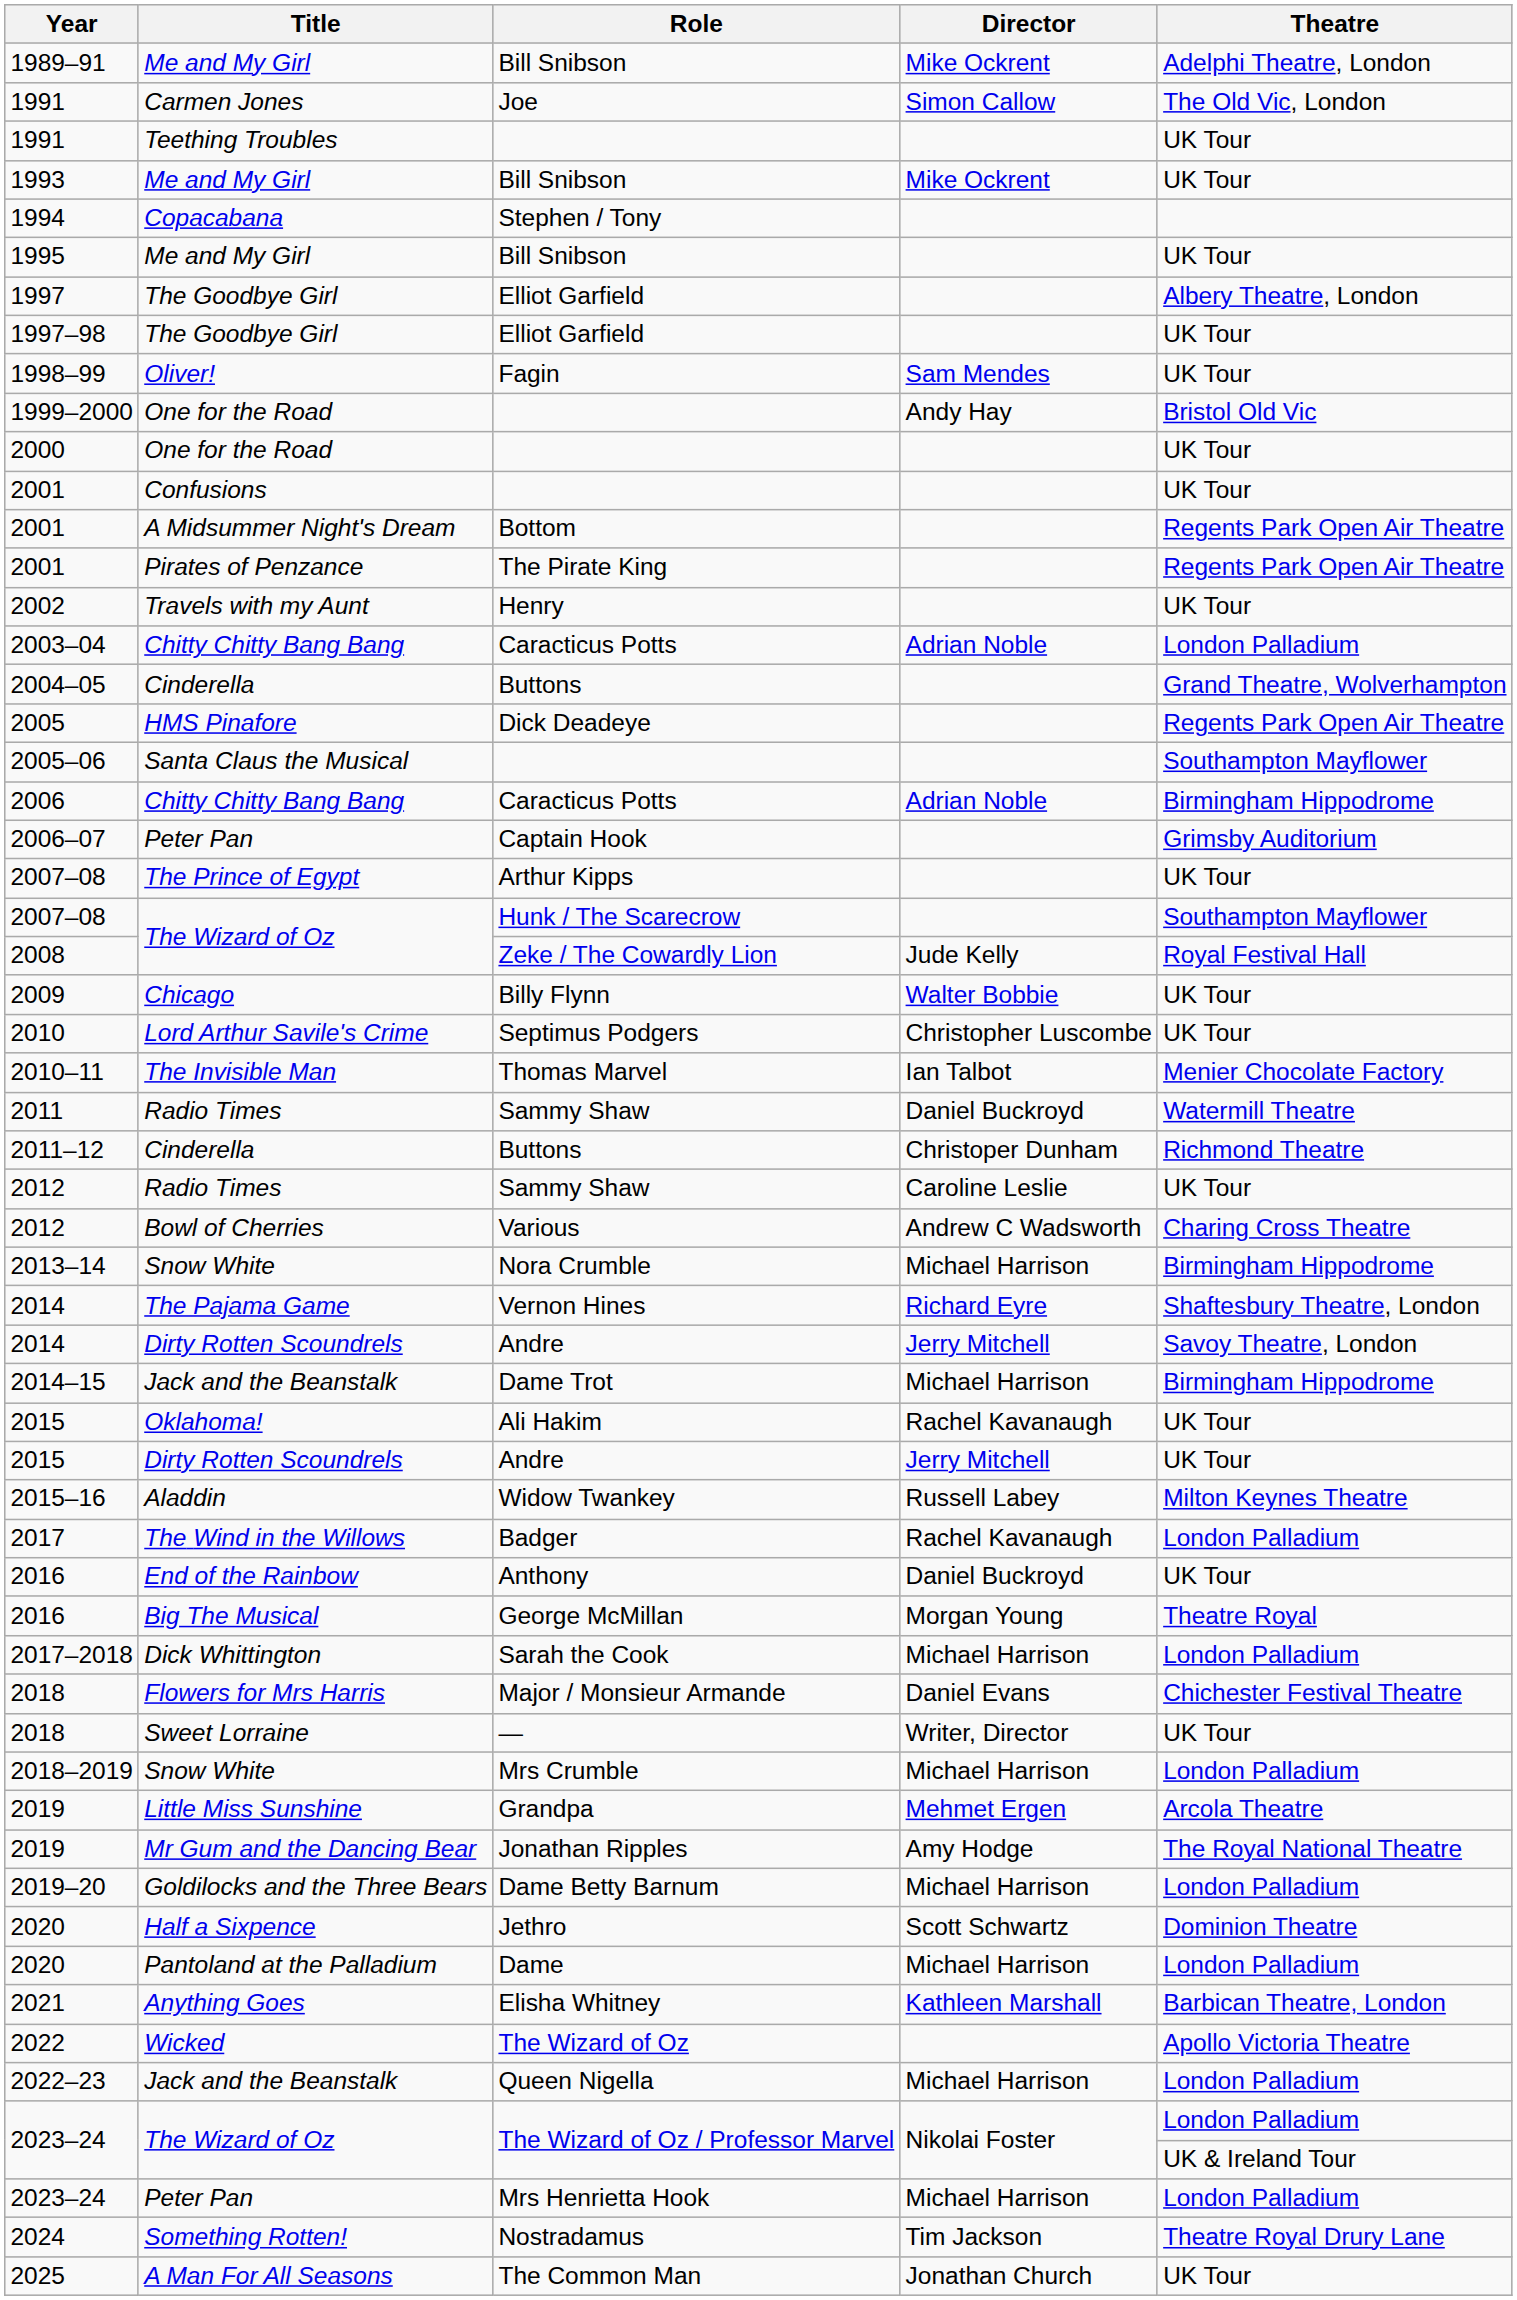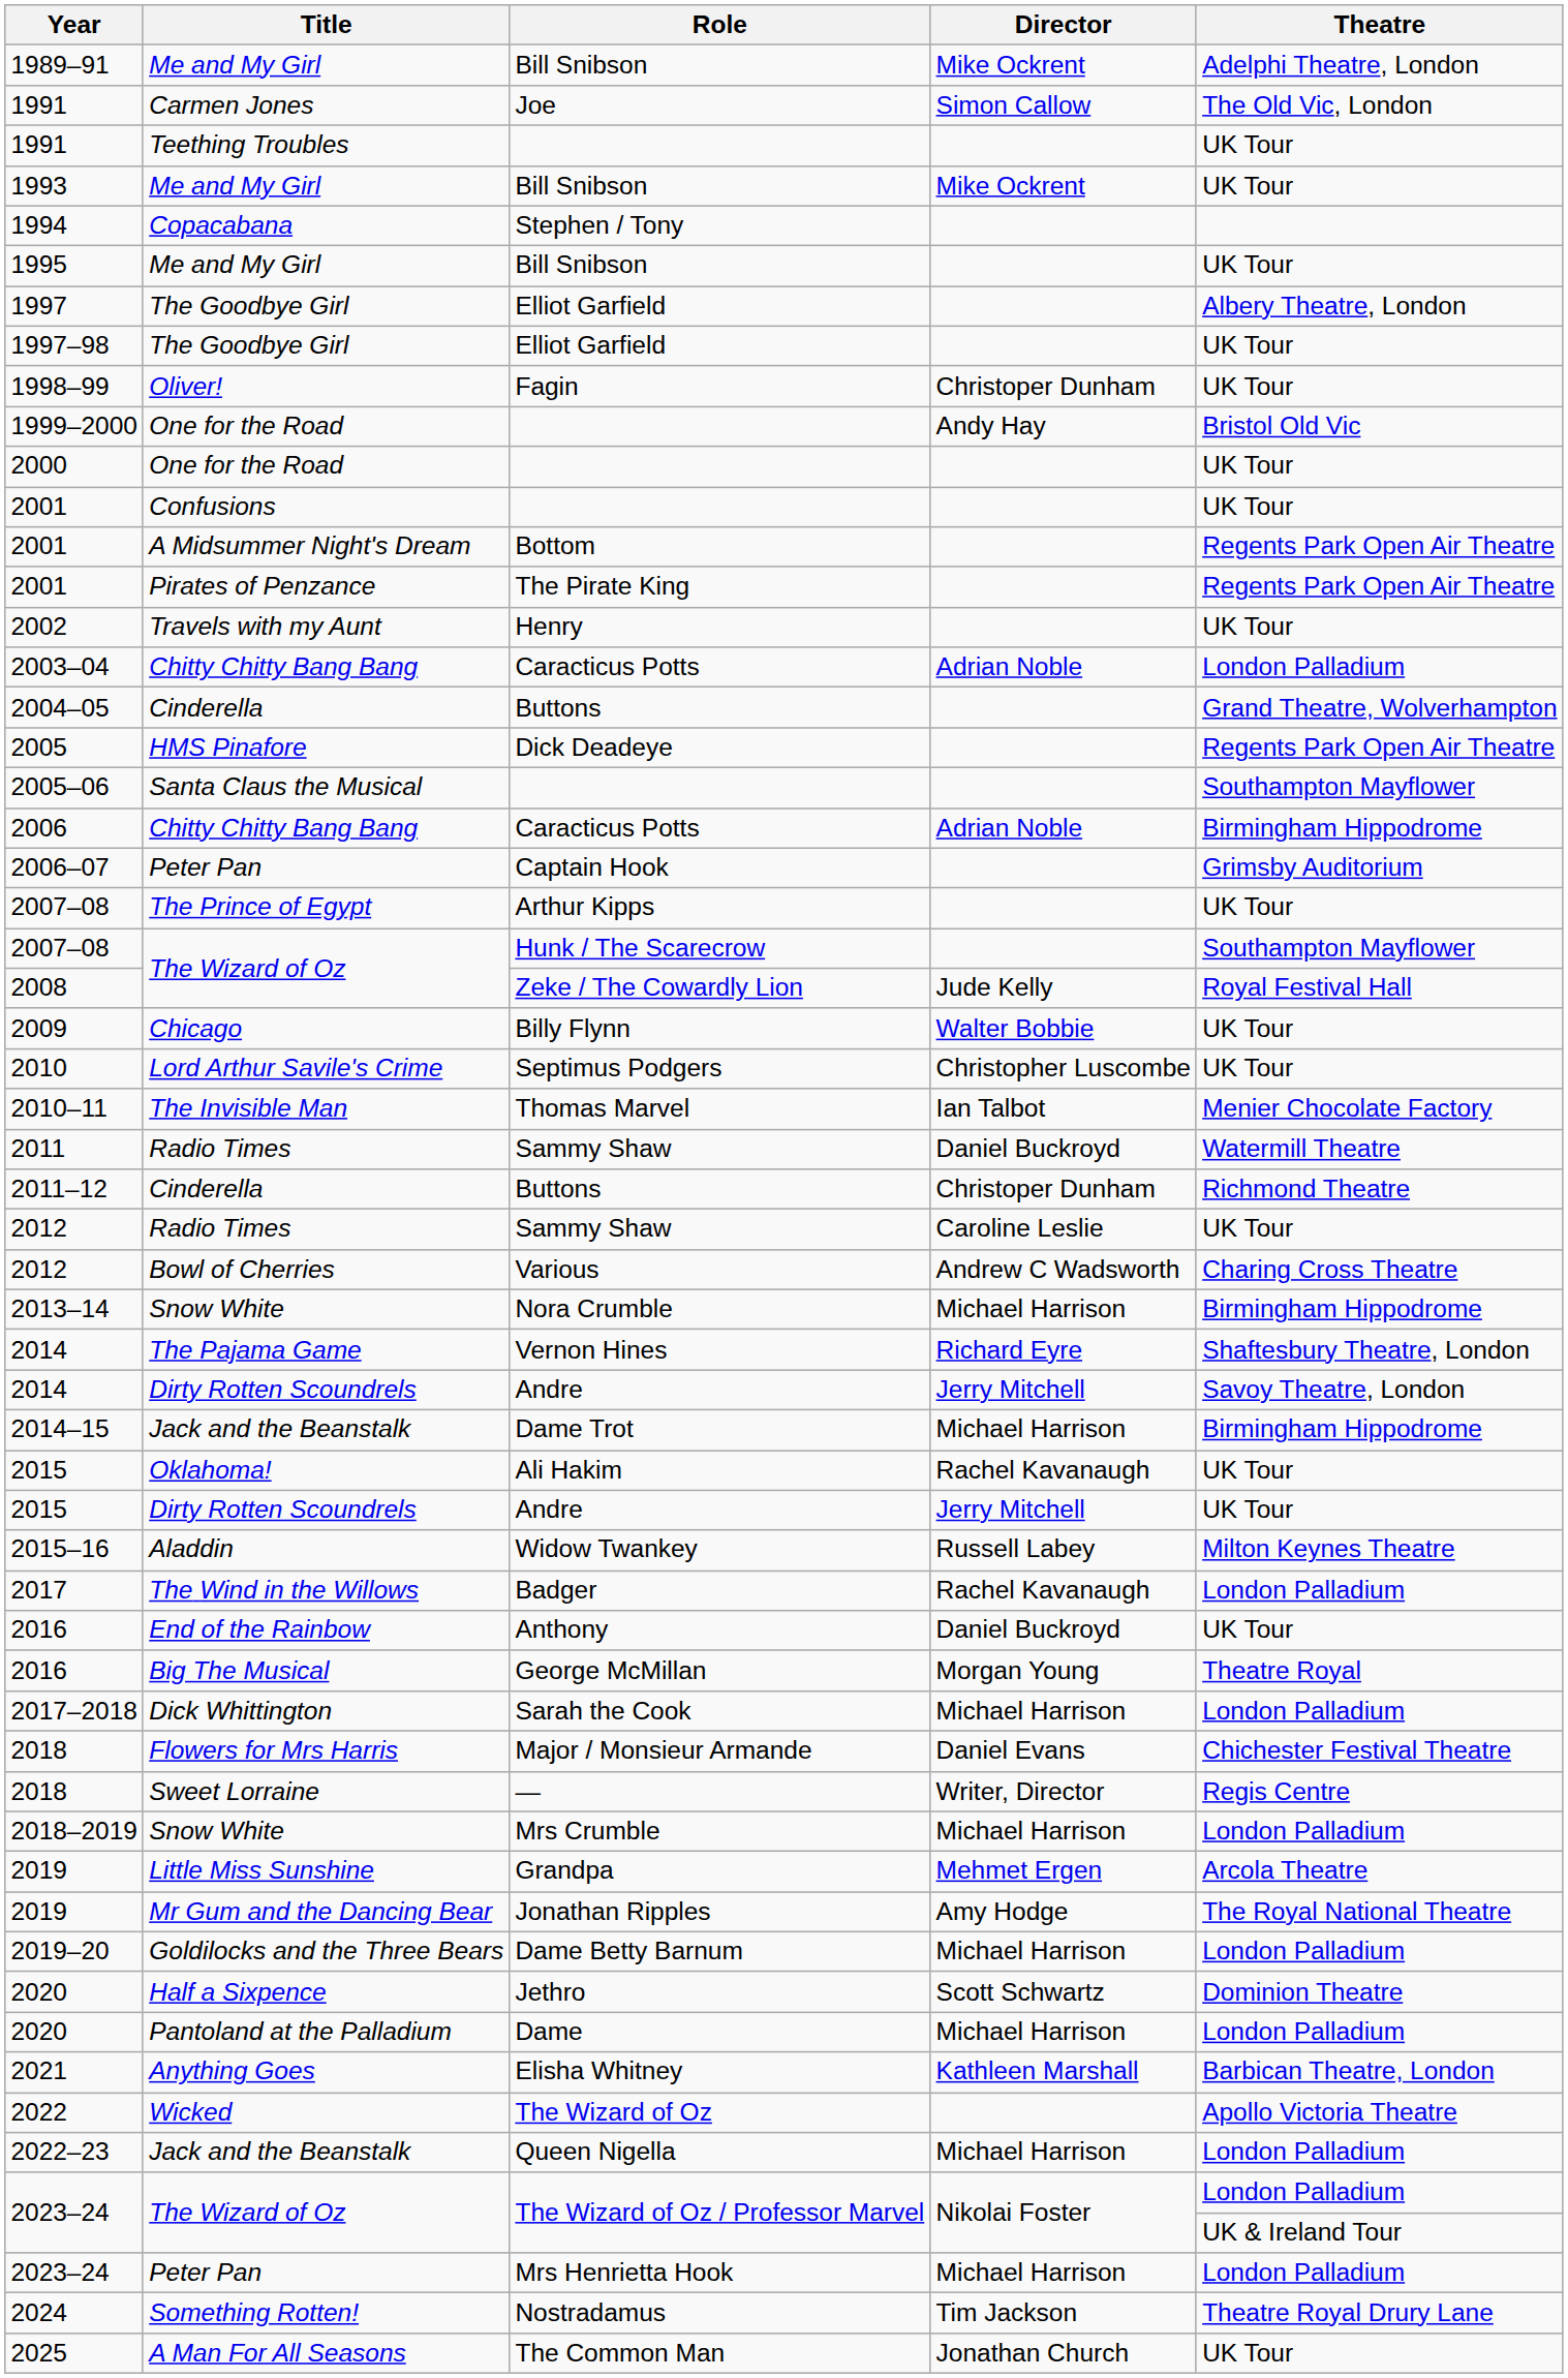 <table class="wikitable">
 <tr>
 <th>Year</th>
 <th>Title</th>
 <th>Role</th>
 <th>Director</th>
 <th>Theatre</th>
 </tr>
 <tr>
 <td>1989–91</td>
 <td><em><a href='#'>Me and My Girl</a></em></td>
 <td>Bill Snibson</td>
 <td><a href='#'>Mike Ockrent</a></td>
 <td><a href='#'>Adelphi Theatre</a>, London</td>
 </tr>
 <tr>
 <td>1991</td>
 <td><em>Carmen Jones</em></td>
 <td>Joe</td>
 <td><a href='#'>Simon Callow</a></td>
 <td><a href='#'>The Old Vic</a>, London</td>
 </tr>
 <tr>
 <td>1991</td>
 <td><em>Teething Troubles</em></td>
 <td></td>
 <td></td>
 <td>UK Tour</td>
 </tr>
 <tr>
 <td>1993</td>
 <td><em><a href='#'>Me and My Girl</a></em></td>
 <td>Bill Snibson</td>
 <td><a href='#'>Mike Ockrent</a></td>
 <td>UK Tour</td>
 </tr>
 <tr>
 <td>1994</td>
 <td><em><a href='#'>Copacabana</a></em></td>
 <td>Stephen / Tony</td>
 <td></td>
 <td></td>
 </tr>
 <tr>
 <td>1995</td>
 <td><em>Me and My Girl</em></td>
 <td>Bill Snibson</td>
 <td></td>
 <td>UK Tour</td>
 </tr>
 <tr>
 <td>1997</td>
 <td><em>The Goodbye Girl</em></td>
 <td>Elliot Garfield</td>
 <td></td>
 <td><a href='#'>Albery Theatre</a>, London</td>
 </tr>
 <tr>
 <td>1997–98</td>
 <td><em>The Goodbye Girl</em></td>
 <td>Elliot Garfield</td>
 <td></td>
 <td>UK Tour</td>
 </tr>
 <tr>
 <td>1998–99</td>
 <td><em><a href='#'>Oliver!</a></em></td>
 <td>Fagin</td>
-<td><a href='#'>Sam Mendes</a></td>
+<td>Christoper Dunham</td>
 <td>UK Tour</td>
 </tr>
 <tr>
 <td>1999–2000</td>
 <td><em>One for the Road</em></td>
 <td></td>
 <td>Andy Hay</td>
 <td><a href='#'>Bristol Old Vic</a></td>
 </tr>
 <tr>
 <td>2000</td>
 <td><em>One for the Road</em></td>
 <td></td>
 <td></td>
 <td>UK Tour</td>
 </tr>
 <tr>
 <td>2001</td>
 <td><em>Confusions</em></td>
 <td></td>
 <td></td>
 <td>UK Tour </td>
 </tr>
 <tr>
 <td>2001</td>
 <td><em>A Midsummer Night's Dream</em></td>
 <td>Bottom</td>
 <td></td>
 <td><a href='#'>Regents Park Open Air Theatre</a></td>
 </tr>
 <tr>
 <td>2001</td>
 <td><em>Pirates of Penzance</em></td>
 <td>The Pirate King</td>
 <td></td>
 <td><a href='#'>Regents Park Open Air Theatre</a></td>
 </tr>
 <tr>
 <td>2002</td>
 <td><em>Travels with my Aunt</em></td>
 <td>Henry</td>
 <td></td>
 <td>UK Tour</td>
 </tr>
 <tr>
 <td>2003–04</td>
 <td><em><a href='#'>Chitty Chitty Bang Bang</a></em></td>
 <td>Caracticus Potts</td>
 <td><a href='#'>Adrian Noble</a></td>
 <td><a href='#'>London Palladium</a></td>
 </tr>
 <tr>
 <td>2004–05</td>
 <td><em>Cinderella</em></td>
 <td>Buttons</td>
 <td></td>
 <td><a href='#'>Grand Theatre, Wolverhampton</a></td>
 </tr>
 <tr>
 <td>2005</td>
 <td><em><a href='#'>HMS Pinafore</a></em></td>
 <td>Dick Deadeye</td>
 <td></td>
 <td><a href='#'>Regents Park Open Air Theatre</a></td>
 </tr>
 <tr>
 <td>2005–06</td>
 <td><em>Santa Claus the Musical</em></td>
 <td></td>
 <td></td>
 <td><a href='#'>Southampton Mayflower</a></td>
 </tr>
 <tr>
 <td>2006</td>
 <td><em><a href='#'>Chitty Chitty Bang Bang</a></em></td>
 <td>Caracticus Potts</td>
 <td><a href='#'>Adrian Noble</a></td>
 <td><a href='#'>Birmingham Hippodrome</a></td>
 </tr>
 <tr>
 <td>2006–07</td>
 <td><em>Peter Pan</em></td>
 <td>Captain Hook</td>
 <td></td>
 <td><a href='#'>Grimsby Auditorium</a></td>
 </tr>
 <tr>
 <td>2007–08</td>
 <td><a href='#'><em>The Prince of Egypt</em></a></td>
 <td>Arthur Kipps</td>
 <td></td>
 <td>UK Tour</td>
 </tr>
 <tr>
 <td>2007–08</td>
 <td rowspan=2><em><a href='#'>The Wizard of Oz</a></em></td>
 <td><a href='#'>Hunk / The Scarecrow</a></td>
 <td></td>
 <td><a href='#'>Southampton Mayflower</a></td>
 </tr>
 <tr>
 <td>2008</td>
 <td><a href='#'>Zeke / The Cowardly Lion</a></td>
 <td>Jude Kelly</td>
 <td><a href='#'>Royal Festival Hall</a></td>
 </tr>
 <tr>
 <td>2009</td>
 <td><a href='#'><em>Chicago</em></a></td>
 <td>Billy Flynn</td>
 <td><a href='#'>Walter Bobbie</a></td>
 <td>UK Tour</td>
 </tr>
 <tr>
 <td>2010</td>
 <td><a href='#'><em>Lord Arthur Savile's Crime</em></a></td>
 <td>Septimus Podgers</td>
 <td>Christopher Luscombe</td>
 <td>UK Tour</td>
 </tr>
 <tr>
 <td>2010–11</td>
 <td><em><a href='#'>The Invisible Man</a></em></td>
 <td>Thomas Marvel</td>
 <td>Ian Talbot</td>
 <td><a href='#'>Menier Chocolate Factory</a></td>
 </tr>
 <tr>
 <td>2011</td>
 <td><em>Radio Times</em></td>
 <td>Sammy Shaw</td>
 <td>Daniel Buckroyd</td>
 <td><a href='#'>Watermill Theatre</a></td>
 </tr>
 <tr>
 <td>2011–12</td>
 <td><em>Cinderella</em></td>
 <td>Buttons</td>
 <td>Christoper Dunham</td>
 <td><a href='#'>Richmond Theatre</a></td>
 </tr>
 <tr>
 <td>2012</td>
 <td><em>Radio Times</em></td>
 <td>Sammy Shaw</td>
 <td>Caroline Leslie</td>
 <td>UK Tour</td>
 </tr>
 <tr>
 <td>2012</td>
 <td><em>Bowl of Cherries</em></td>
 <td>Various</td>
 <td>Andrew C Wadsworth</td>
 <td><a href='#'>Charing Cross Theatre</a></td>
 </tr>
 <tr>
 <td>2013–14</td>
 <td><em>Snow White</em></td>
 <td>Nora Crumble</td>
 <td>Michael Harrison</td>
 <td><a href='#'>Birmingham Hippodrome</a></td>
 </tr>
 <tr>
 <td>2014</td>
 <td><em><a href='#'>The Pajama Game</a></em></td>
 <td>Vernon Hines</td>
 <td><a href='#'>Richard Eyre</a></td>
 <td><a href='#'>Shaftesbury Theatre</a>, London</td>
 </tr>
 <tr>
 <td>2014</td>
 <td><em><a href='#'>Dirty Rotten Scoundrels</a></em></td>
 <td>Andre</td>
 <td><a href='#'>Jerry Mitchell</a></td>
 <td><a href='#'>Savoy Theatre</a>, London</td>
 </tr>
 <tr>
 <td>2014–15</td>
 <td><em>Jack and the Beanstalk</em></td>
 <td>Dame Trot</td>
 <td>Michael Harrison</td>
 <td><a href='#'>Birmingham Hippodrome</a></td>
 </tr>
 <tr>
 <td>2015</td>
 <td><em><a href='#'>Oklahoma!</a></em></td>
 <td>Ali Hakim</td>
 <td>Rachel Kavanaugh</td>
 <td>UK Tour</td>
 </tr>
 <tr>
 <td>2015</td>
 <td><em><a href='#'>Dirty Rotten Scoundrels</a></em></td>
 <td>Andre</td>
 <td><a href='#'>Jerry Mitchell</a></td>
 <td>UK Tour</td>
 </tr>
 <tr>
 <td>2015–16</td>
 <td><em>Aladdin</em></td>
 <td>Widow Twankey</td>
 <td>Russell Labey</td>
 <td><a href='#'>Milton Keynes Theatre</a></td>
 </tr>
 <tr>
 <td>2017</td>
 <td><a href='#'><em>The</em> <em>Wind in the Willows</em></a></td>
 <td>Badger</td>
 <td>Rachel Kavanaugh</td>
 <td><a href='#'>London Palladium</a></td>
 </tr>
 <tr>
 <td>2016</td>
 <td><em><a href='#'>End of the Rainbow</a></em></td>
 <td>Anthony</td>
 <td>Daniel Buckroyd</td>
 <td>UK Tour</td>
 </tr>
 <tr>
 <td>2016</td>
 <td><em><a href='#'>Big The Musical</a></em></td>
 <td>George McMillan</td>
 <td>Morgan Young</td>
 <td><a href='#'>Theatre Royal</a></td>
 </tr>
 <tr>
 <td>2017–2018</td>
 <td><em>Dick Whittington</em></td>
 <td>Sarah the Cook</td>
 <td>Michael Harrison</td>
 <td><a href='#'>London Palladium</a></td>
 </tr>
 <tr>
 <td>2018</td>
 <td><em><a href='#'>Flowers for Mrs Harris</a></em></td>
 <td>Major / Monsieur Armande</td>
 <td>Daniel Evans</td>
 <td><a href='#'>Chichester Festival Theatre</a></td>
 </tr>
 <tr>
 <td>2018</td>
 <td><em>Sweet Lorraine</em></td>
 <td>—</td>
 <td>Writer, Director</td>
-<td>UK Tour</td>
+<td><a href='#'>Regis Centre</a></td>
 </tr>
 <tr>
 <td>2018–2019</td>
 <td><em>Snow White</em></td>
 <td>Mrs Crumble</td>
 <td>Michael Harrison</td>
 <td><a href='#'>London Palladium</a></td>
 </tr>
 <tr>
 <td>2019</td>
 <td><em><a href='#'>Little Miss Sunshine</a></em></td>
 <td>Grandpa</td>
 <td><a href='#'>Mehmet Ergen</a></td>
 <td><a href='#'>Arcola Theatre</a></td>
 </tr>
 <tr>
 <td>2019</td>
 <td><a href='#'><em>Mr Gum and the Dancing Bear</em></a></td>
 <td>Jonathan Ripples</td>
 <td>Amy Hodge</td>
 <td><a href='#'>The Royal National Theatre</a></td>
 </tr>
 <tr>
 <td>2019–20</td>
 <td><em>Goldilocks and the Three Bears</em></td>
 <td>Dame Betty Barnum</td>
 <td>Michael Harrison</td>
 <td><a href='#'>London Palladium</a></td>
 </tr>
 <tr>
 <td>2020</td>
 <td><em><a href='#'>Half a Sixpence</a></em></td>
 <td>Jethro</td>
 <td>Scott Schwartz</td>
 <td><a href='#'>Dominion Theatre</a></td>
 </tr>
 <tr>
 <td>2020</td>
 <td><em>Pantoland at the Palladium</em></td>
 <td>Dame</td>
 <td>Michael Harrison</td>
 <td><a href='#'>London Palladium</a></td>
 </tr>
 <tr>
 <td>2021</td>
 <td><em><a href='#'>Anything Goes</a></em></td>
 <td>Elisha Whitney</td>
 <td><a href='#'>Kathleen Marshall</a></td>
 <td><a href='#'>Barbican Theatre, London</a></td>
 </tr>
 <tr>
 <td>2022</td>
 <td><em><a href='#'>Wicked</a></em></td>
 <td><a href='#'>The Wizard of Oz</a></td>
 <td></td>
 <td><a href='#'>Apollo Victoria Theatre</a></td>
 </tr>
 <tr>
 <td>2022–23</td>
 <td><em>Jack and the Beanstalk</em></td>
 <td>Queen Nigella</td>
 <td>Michael Harrison</td>
 <td><a href='#'>London Palladium</a></td>
 </tr>
 <tr>
 <td rowspan=2>2023–24</td>
 <td rowspan=2><em><a href='#'>The Wizard of Oz</a></em></td>
 <td rowspan=2><a href='#'>The Wizard of Oz / Professor Marvel</a></td>
 <td rowspan=2>Nikolai Foster</td>
 <td><a href='#'>London Palladium</a></td>
 </tr>
 <tr>
 <td>UK & Ireland Tour</td>
 </tr>
 <tr>
 <td>2023–24</td>
 <td><em>Peter Pan</em></td>
 <td>Mrs Henrietta Hook</td>
 <td>Michael Harrison</td>
 <td><a href='#'>London Palladium</a></td>
 </tr>
 <tr>
 <td>2024</td>
 <td><em><a href='#'>Something Rotten!</a></em></td>
 <td>Nostradamus</td>
 <td>Tim Jackson</td>
 <td><a href='#'>Theatre Royal Drury Lane</a></td>
 </tr>
 <tr>
 <td>2025</td>
 <td><em><a href='#'>A Man For All Seasons</a></em></td>
 <td>The Common Man</td>
 <td>Jonathan Church</td>
 <td>UK Tour</td>
 </tr>
 </table>
